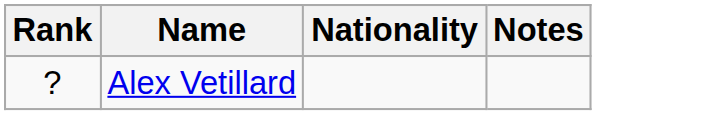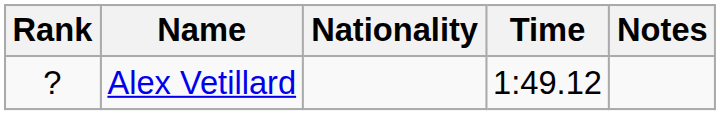 <table class="wikitable sortable" style="text-align:center">
 <tr>
 <th>Rank</th>
 <th>Name</th>
 <th>Nationality</th>
+<th>Time</th>
 <th>Notes</th>
 </tr>
 <tr>
 <td>?</td>
 <td align=left><a href='#'>Alex Vetillard</a></td>
 <td align=left></td>
+<td>1:49.12</td>
 <td></td>
 </tr>
 </table>
